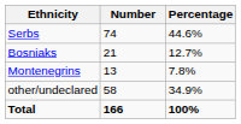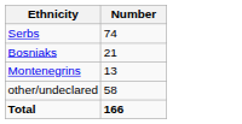 <table class="wikitable">
 <tr>
 <th width="100px">Ethnicity</th>
 <th width="80px">Number</th>
-<th width="80px">Percentage</th>
 </tr>
 <tr>
 <td><a href='#'>Serbs</a></td>
 <td>74</td>
-<td>44.6%</td>
 </tr>
 <tr>
 <td><a href='#'>Bosniaks</a></td>
 <td>21</td>
-<td>12.7%</td>
 </tr>
 <tr>
 <td><a href='#'>Montenegrins</a></td>
 <td>13</td>
-<td>7.8%</td>
 </tr>
 <tr>
 <td>other/undeclared</td>
 <td>58</td>
-<td>34.9%</td>
 </tr>
 <tr>
 <td><strong>Total</strong></td>
 <td><strong>166</strong></td>
-<td><strong>100%</strong></td>
 </tr>
 </table>
